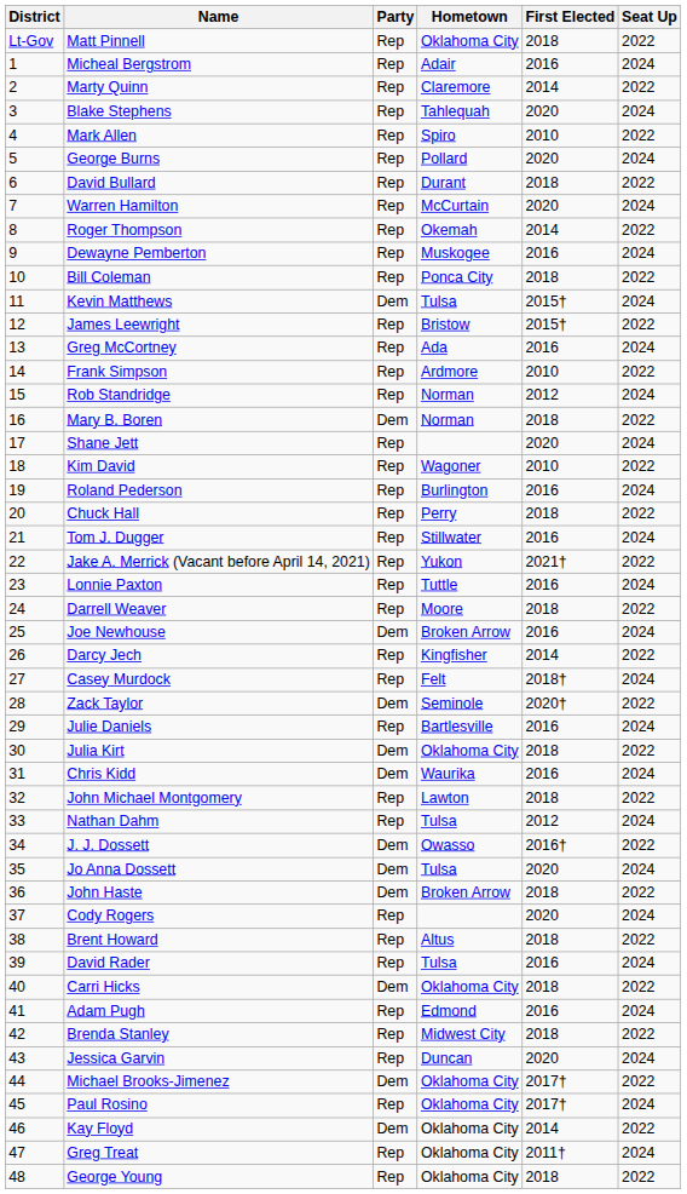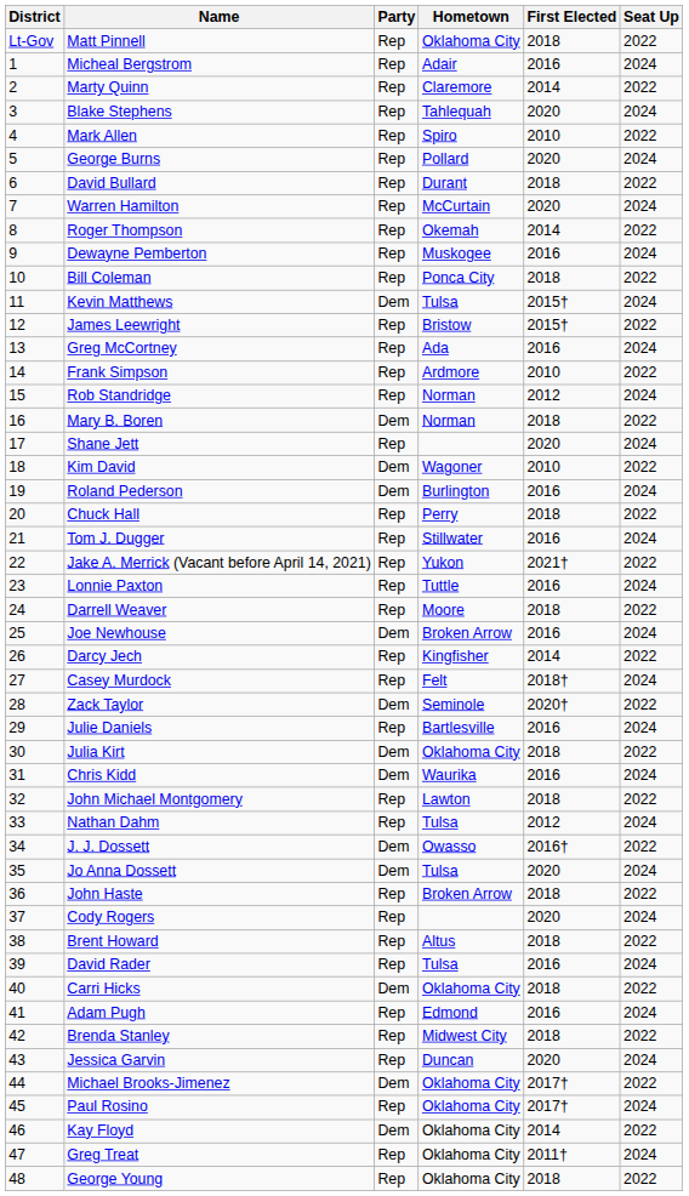 <table class="wikitable sortable">
 <tr>
 <th>District</th>
 <th>Name</th>
 <th>Party</th>
 <th>Hometown</th>
 <th>First Elected</th>
 <th>Seat Up</th>
 </tr>
 <tr>
 <td><a href='#'>Lt-Gov</a></td>
 <td><a href='#'>Matt Pinnell</a></td>
 <td>Rep</td>
 <td><a href='#'>Oklahoma City</a></td>
 <td>2018</td>
 <td>2022</td>
 </tr>
 <tr>
 <td>1</td>
 <td><a href='#'>Micheal Bergstrom</a></td>
 <td>Rep</td>
 <td><a href='#'>Adair</a></td>
 <td>2016</td>
 <td>2024</td>
 </tr>
 <tr>
 <td>2</td>
 <td><a href='#'>Marty Quinn</a></td>
 <td>Rep</td>
 <td><a href='#'>Claremore</a></td>
 <td>2014</td>
 <td>2022</td>
 </tr>
 <tr>
 <td>3</td>
 <td><a href='#'>Blake Stephens</a></td>
 <td>Rep</td>
 <td><a href='#'>Tahlequah</a></td>
 <td>2020</td>
 <td>2024</td>
 </tr>
 <tr>
 <td>4</td>
 <td><a href='#'>Mark Allen</a></td>
 <td>Rep</td>
 <td><a href='#'>Spiro</a></td>
 <td>2010</td>
 <td>2022</td>
 </tr>
 <tr>
 <td>5</td>
 <td><a href='#'>George Burns</a></td>
 <td>Rep</td>
 <td><a href='#'>Pollard</a></td>
 <td>2020</td>
 <td>2024</td>
 </tr>
 <tr>
 <td>6</td>
 <td><a href='#'>David Bullard</a></td>
 <td>Rep</td>
 <td><a href='#'>Durant</a></td>
 <td>2018</td>
 <td>2022</td>
 </tr>
 <tr>
 <td>7</td>
 <td><a href='#'>Warren Hamilton</a></td>
 <td>Rep</td>
 <td><a href='#'>McCurtain</a></td>
 <td>2020</td>
 <td>2024</td>
 </tr>
 <tr>
 <td>8</td>
 <td><a href='#'>Roger Thompson</a></td>
 <td>Rep</td>
 <td><a href='#'>Okemah</a></td>
 <td>2014</td>
 <td>2022</td>
 </tr>
 <tr>
 <td>9</td>
 <td><a href='#'>Dewayne Pemberton</a></td>
 <td>Rep</td>
 <td><a href='#'>Muskogee</a></td>
 <td>2016</td>
 <td>2024</td>
 </tr>
 <tr>
 <td>10</td>
 <td><a href='#'>Bill Coleman</a></td>
 <td>Rep</td>
 <td><a href='#'>Ponca City</a></td>
 <td>2018</td>
 <td>2022</td>
 </tr>
 <tr>
 <td>11</td>
 <td><a href='#'>Kevin Matthews</a></td>
 <td>Dem</td>
 <td><a href='#'>Tulsa</a></td>
 <td>2015†</td>
 <td>2024</td>
 </tr>
 <tr>
 <td>12</td>
 <td><a href='#'>James Leewright</a></td>
 <td>Rep</td>
 <td><a href='#'>Bristow</a></td>
 <td>2015†</td>
 <td>2022</td>
 </tr>
 <tr>
 <td>13</td>
 <td><a href='#'>Greg McCortney</a></td>
 <td>Rep</td>
 <td><a href='#'>Ada</a></td>
 <td>2016</td>
 <td>2024</td>
 </tr>
 <tr>
 <td>14</td>
 <td><a href='#'>Frank Simpson</a></td>
 <td>Rep</td>
 <td><a href='#'>Ardmore</a></td>
 <td>2010</td>
 <td>2022</td>
 </tr>
 <tr>
 <td>15</td>
 <td><a href='#'>Rob Standridge</a></td>
 <td>Rep</td>
 <td><a href='#'>Norman</a></td>
 <td>2012</td>
 <td>2024</td>
 </tr>
 <tr>
 <td>16</td>
 <td><a href='#'>Mary B. Boren</a></td>
 <td>Dem</td>
 <td><a href='#'>Norman</a></td>
 <td>2018</td>
 <td>2022</td>
 </tr>
 <tr>
 <td>17</td>
 <td><a href='#'>Shane Jett</a></td>
 <td>Rep</td>
 <td></td>
 <td>2020</td>
 <td>2024</td>
 </tr>
 <tr>
 <td>18</td>
 <td><a href='#'>Kim David</a></td>
-<td>Rep</td>
+<td>Dem</td>
 <td><a href='#'>Wagoner</a></td>
 <td>2010</td>
 <td>2022</td>
 </tr>
 <tr>
 <td>19</td>
 <td><a href='#'>Roland Pederson</a></td>
-<td>Rep</td>
+<td>Dem</td>
 <td><a href='#'>Burlington</a></td>
 <td>2016</td>
 <td>2024</td>
 </tr>
 <tr>
 <td>20</td>
 <td><a href='#'>Chuck Hall</a></td>
 <td>Rep</td>
 <td><a href='#'>Perry</a></td>
 <td>2018</td>
 <td>2022</td>
 </tr>
 <tr>
 <td>21</td>
 <td><a href='#'>Tom J. Dugger</a></td>
 <td>Rep</td>
 <td><a href='#'>Stillwater</a></td>
 <td>2016</td>
 <td>2024</td>
 </tr>
 <tr>
 <td>22</td>
 <td><a href='#'>Jake A. Merrick</a> (Vacant before April 14, 2021)</td>
 <td>Rep</td>
 <td><a href='#'>Yukon</a></td>
 <td>2021†</td>
 <td>2022</td>
 </tr>
 <tr>
 <td>23</td>
 <td><a href='#'>Lonnie Paxton</a></td>
 <td>Rep</td>
 <td><a href='#'>Tuttle</a></td>
 <td>2016</td>
 <td>2024</td>
 </tr>
 <tr>
 <td>24</td>
 <td><a href='#'>Darrell Weaver</a></td>
 <td>Rep</td>
 <td><a href='#'>Moore</a></td>
 <td>2018</td>
 <td>2022</td>
 </tr>
 <tr>
 <td>25</td>
 <td><a href='#'>Joe Newhouse</a></td>
 <td>Dem</td>
 <td><a href='#'>Broken Arrow</a></td>
 <td>2016</td>
 <td>2024</td>
 </tr>
 <tr>
 <td>26</td>
 <td><a href='#'>Darcy Jech</a></td>
 <td>Rep</td>
 <td><a href='#'>Kingfisher</a></td>
 <td>2014</td>
 <td>2022</td>
 </tr>
 <tr>
 <td>27</td>
 <td><a href='#'>Casey Murdock</a></td>
 <td>Rep</td>
 <td><a href='#'>Felt</a></td>
 <td>2018†</td>
 <td>2024</td>
 </tr>
 <tr>
 <td>28</td>
 <td><a href='#'>Zack Taylor</a></td>
 <td>Dem</td>
 <td><a href='#'>Seminole</a></td>
 <td>2020†</td>
 <td>2022</td>
 </tr>
 <tr>
 <td>29</td>
 <td><a href='#'>Julie Daniels</a></td>
 <td>Rep</td>
 <td><a href='#'>Bartlesville</a></td>
 <td>2016</td>
 <td>2024</td>
 </tr>
 <tr>
 <td>30</td>
 <td><a href='#'>Julia Kirt</a></td>
 <td>Dem</td>
 <td><a href='#'>Oklahoma City</a></td>
 <td>2018</td>
 <td>2022</td>
 </tr>
 <tr>
 <td>31</td>
 <td><a href='#'>Chris Kidd</a></td>
 <td>Dem</td>
 <td><a href='#'>Waurika</a></td>
 <td>2016</td>
 <td>2024</td>
 </tr>
 <tr>
 <td>32</td>
 <td><a href='#'>John Michael Montgomery</a></td>
 <td>Rep</td>
 <td><a href='#'>Lawton</a></td>
 <td>2018</td>
 <td>2022</td>
 </tr>
 <tr>
 <td>33</td>
 <td><a href='#'>Nathan Dahm</a></td>
 <td>Rep</td>
 <td><a href='#'>Tulsa</a></td>
 <td>2012</td>
 <td>2024</td>
 </tr>
 <tr>
 <td>34</td>
 <td><a href='#'>J. J. Dossett</a></td>
 <td>Dem</td>
 <td><a href='#'>Owasso</a></td>
 <td>2016†</td>
 <td>2022</td>
 </tr>
 <tr>
 <td>35</td>
 <td><a href='#'>Jo Anna Dossett</a></td>
 <td>Dem</td>
 <td><a href='#'>Tulsa</a></td>
 <td>2020</td>
 <td>2024</td>
 </tr>
 <tr>
 <td>36</td>
 <td><a href='#'>John Haste</a></td>
-<td>Dem</td>
+<td>Rep</td>
 <td><a href='#'>Broken Arrow</a></td>
 <td>2018</td>
 <td>2022</td>
 </tr>
 <tr>
 <td>37</td>
 <td><a href='#'>Cody Rogers</a></td>
 <td>Rep</td>
 <td></td>
 <td>2020</td>
 <td>2024</td>
 </tr>
 <tr>
 <td>38</td>
 <td><a href='#'>Brent Howard</a></td>
 <td>Rep</td>
 <td><a href='#'>Altus</a></td>
 <td>2018</td>
 <td>2022</td>
 </tr>
 <tr>
 <td>39</td>
 <td><a href='#'>David Rader</a></td>
 <td>Rep</td>
 <td><a href='#'>Tulsa</a></td>
 <td>2016</td>
 <td>2024</td>
 </tr>
 <tr>
 <td>40</td>
 <td><a href='#'>Carri Hicks</a></td>
 <td>Dem</td>
 <td><a href='#'>Oklahoma City</a></td>
 <td>2018</td>
 <td>2022</td>
 </tr>
 <tr>
 <td>41</td>
 <td><a href='#'>Adam Pugh</a></td>
 <td>Rep</td>
 <td><a href='#'>Edmond</a></td>
 <td>2016</td>
 <td>2024</td>
 </tr>
 <tr>
 <td>42</td>
 <td><a href='#'>Brenda Stanley</a></td>
 <td>Rep</td>
 <td><a href='#'>Midwest City</a></td>
 <td>2018</td>
 <td>2022</td>
 </tr>
 <tr>
 <td>43</td>
 <td><a href='#'>Jessica Garvin</a></td>
 <td>Rep</td>
 <td><a href='#'>Duncan</a></td>
 <td>2020</td>
 <td>2024</td>
 </tr>
 <tr>
 <td>44</td>
 <td><a href='#'>Michael Brooks-Jimenez</a></td>
 <td>Dem</td>
 <td><a href='#'>Oklahoma City</a></td>
 <td>2017†</td>
 <td>2022</td>
 </tr>
 <tr>
 <td>45</td>
 <td><a href='#'>Paul Rosino</a></td>
 <td>Rep</td>
 <td><a href='#'>Oklahoma City</a></td>
 <td>2017†</td>
 <td>2024</td>
 </tr>
 <tr>
 <td>46</td>
 <td><a href='#'>Kay Floyd</a></td>
 <td>Dem</td>
 <td>Oklahoma City</td>
 <td>2014</td>
 <td>2022</td>
 </tr>
 <tr>
 <td>47</td>
 <td><a href='#'>Greg Treat</a></td>
 <td>Rep</td>
 <td>Oklahoma City</td>
 <td>2011†</td>
 <td>2024</td>
 </tr>
 <tr>
 <td>48</td>
 <td><a href='#'>George Young</a></td>
 <td>Rep</td>
 <td>Oklahoma City</td>
 <td>2018</td>
 <td>2022</td>
 </tr>
 </table>
